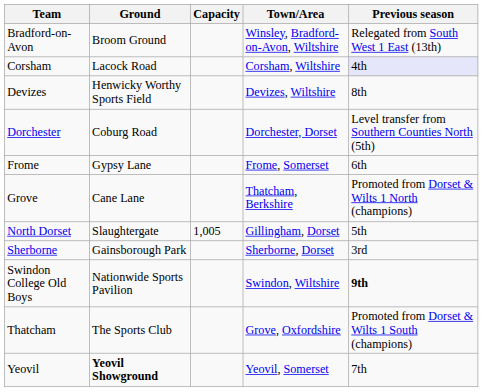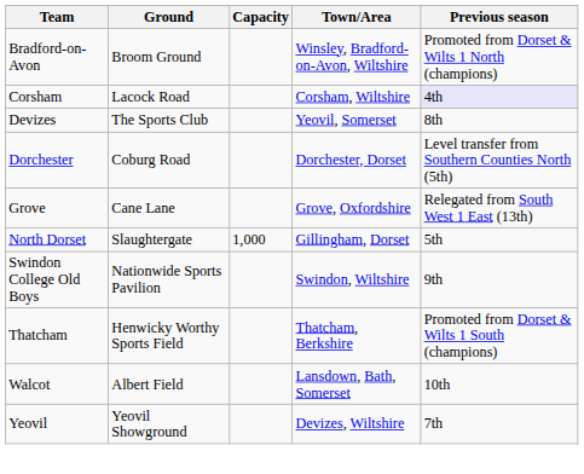 <table class="wikitable sortable" width=100%>
 <tr>
 <th>Team</th>
 <th>Ground</th>
 <th>Capacity</th>
 <th>Town/Area</th>
 <th>Previous season</th>
 </tr>
 <tr>
 <td>Bradford-on-Avon</td>
 <td>Broom Ground</td>
 <td></td>
 <td><a href='#'>Winsley</a>, <a href='#'>Bradford-on-Avon</a>, <a href='#'>Wiltshire</a></td>
-<td>Relegated from <a href='#'>South West 1 East</a> (13th)</td>
+<td>Promoted from <a href='#'>Dorset & Wilts 1 North</a> (champions)</td>
 </tr>
 <tr>
 <td>Corsham</td>
 <td>Lacock Road</td>
 <td></td>
 <td><a href='#'>Corsham</a>, <a href='#'>Wiltshire</a></td>
 <td style="background: lavender;">4th</td>
 </tr>
 <tr>
 <td>Devizes</td>
-<td>Henwicky Worthy Sports Field</td>
+<td>The Sports Club</td>
 <td></td>
-<td><a href='#'>Devizes</a>, <a href='#'>Wiltshire</a></td>
+<td><a href='#'>Yeovil</a>, <a href='#'>Somerset</a></td>
 <td>8th</td>
 </tr>
 <tr>
 <td><a href='#'>Dorchester</a></td>
 <td>Coburg Road</td>
 <td></td>
 <td><a href='#'>Dorchester, Dorset</a></td>
 <td>Level transfer from <a href='#'>Southern Counties North</a> (5th)</td>
 </tr>
 <tr>
-<td>Frome</td>
-<td>Gypsy Lane</td>
-<td></td>
-<td><a href='#'>Frome</a>, <a href='#'>Somerset</a></td>
-<td>6th</td>
-</tr>
-<tr>
 <td>Grove</td>
 <td>Cane Lane</td>
 <td></td>
-<td><a href='#'>Thatcham</a>, <a href='#'>Berkshire</a></td>
-<td>Promoted from <a href='#'>Dorset & Wilts 1 North</a> (champions)</td>
+<td><a href='#'>Grove</a>, <a href='#'>Oxfordshire</a></td>
+<td>Relegated from <a href='#'>South West 1 East</a> (13th)</td>
 </tr>
 <tr>
 <td><a href='#'>North Dorset</a></td>
 <td>Slaughtergate</td>
-<td>1,005</td>
+<td>1,000</td>
 <td><a href='#'>Gillingham</a>, <a href='#'>Dorset</a></td>
 <td>5th</td>
-</tr>
-<tr>
-<td><a href='#'>Sherborne</a></td>
-<td>Gainsborough Park</td>
-<td></td>
-<td><a href='#'>Sherborne</a>, <a href='#'>Dorset</a></td>
-<td>3rd</td>
 </tr>
 <tr>
 <td>Swindon College Old Boys</td>
 <td>Nationwide Sports Pavilion</td>
 <td></td>
 <td><a href='#'>Swindon</a>, <a href='#'>Wiltshire</a></td>
-<td><strong>9th</strong></td>
+<td>9th</td>
 </tr>
 <tr>
 <td>Thatcham</td>
-<td>The Sports Club</td>
+<td>Henwicky Worthy Sports Field</td>
 <td></td>
-<td><a href='#'>Grove</a>, <a href='#'>Oxfordshire</a></td>
+<td><a href='#'>Thatcham</a>, <a href='#'>Berkshire</a></td>
 <td>Promoted from <a href='#'>Dorset & Wilts 1 South</a> (champions)</td>
 </tr>
 <tr>
+<td>Walcot</td>
+<td>Albert Field</td>
+<td></td>
+<td><a href='#'>Lansdown</a>, <a href='#'>Bath</a>, <a href='#'>Somerset</a></td>
+<td>10th</td>
+</tr>
+<tr>
 <td>Yeovil</td>
-<td><strong>Yeovil Showground</strong></td>
+<td>Yeovil Showground</td>
 <td></td>
-<td><a href='#'>Yeovil</a>, <a href='#'>Somerset</a></td>
+<td><a href='#'>Devizes</a>, <a href='#'>Wiltshire</a></td>
 <td>7th</td>
 </tr>
 </table>
